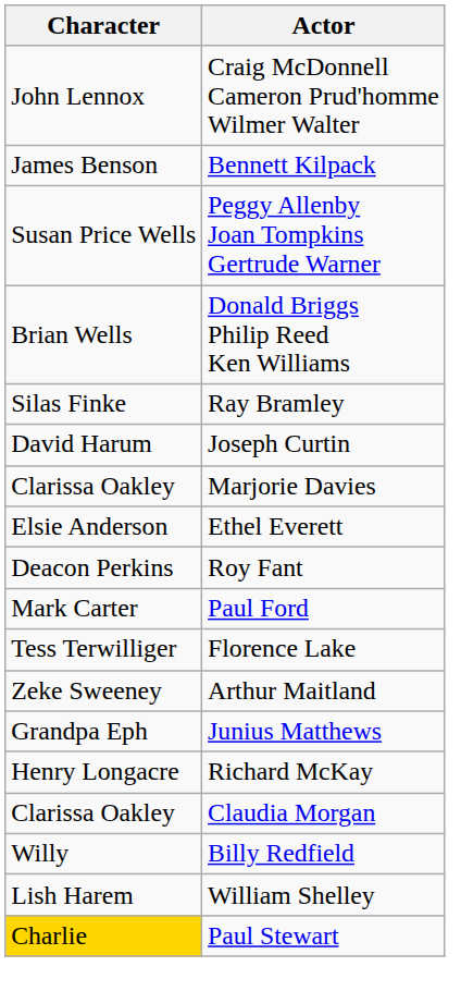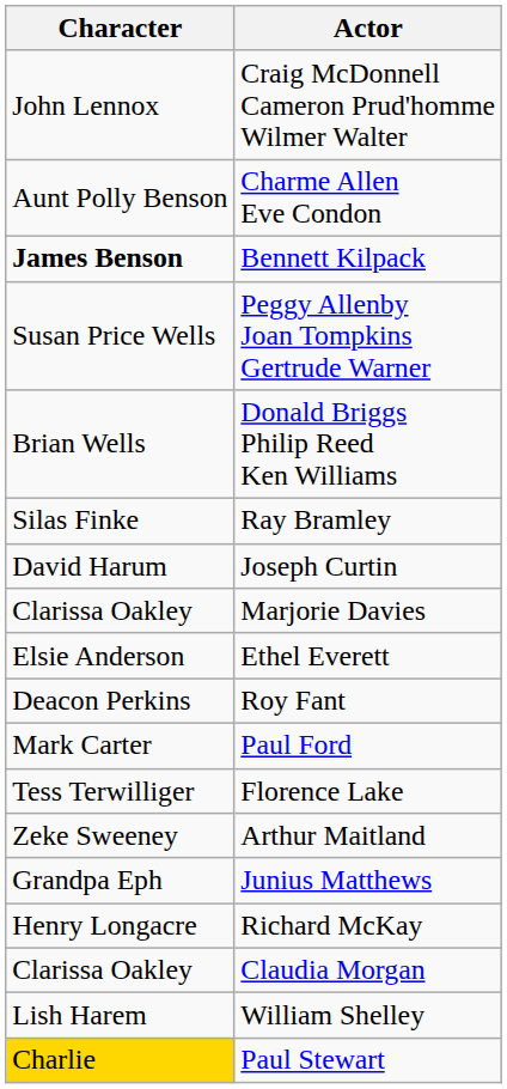 <table class="wikitable">
 <tr>
 <th>Character</th>
 <th>Actor</th>
 </tr>
 <tr>
 <td>John Lennox</td>
 <td>Craig McDonnell<br>Cameron Prud'homme<br>Wilmer Walter</td>
 </tr>
 <tr>
-<td>James Benson</td>
+<td>Aunt Polly Benson</td>
+<td><a href='#'>Charme Allen</a><br>Eve Condon</td>
+</tr>
+<tr>
+<td><strong>James Benson</strong></td>
 <td><a href='#'>Bennett Kilpack</a></td>
 </tr>
 <tr>
 <td>Susan Price Wells</td>
 <td><a href='#'>Peggy Allenby</a><br><a href='#'>Joan Tompkins</a><br><a href='#'>Gertrude Warner</a></td>
 </tr>
 <tr>
 <td>Brian Wells</td>
 <td><a href='#'>Donald Briggs</a><br>Philip Reed<br>Ken Williams</td>
 </tr>
 <tr>
 <td>Silas Finke</td>
 <td>Ray Bramley</td>
 </tr>
 <tr>
 <td>David Harum</td>
 <td>Joseph Curtin</td>
 </tr>
 <tr>
 <td>Clarissa Oakley</td>
 <td>Marjorie Davies</td>
 </tr>
 <tr>
 <td>Elsie Anderson</td>
 <td>Ethel Everett</td>
 </tr>
 <tr>
 <td>Deacon Perkins</td>
 <td>Roy Fant</td>
 </tr>
 <tr>
 <td>Mark Carter</td>
 <td><a href='#'>Paul Ford</a></td>
 </tr>
 <tr>
 <td>Tess Terwilliger</td>
 <td>Florence Lake</td>
 </tr>
 <tr>
 <td>Zeke Sweeney</td>
 <td>Arthur Maitland</td>
 </tr>
 <tr>
 <td>Grandpa Eph</td>
 <td><a href='#'>Junius Matthews</a></td>
 </tr>
 <tr>
 <td>Henry Longacre</td>
 <td>Richard McKay</td>
 </tr>
 <tr>
 <td>Clarissa Oakley</td>
 <td><a href='#'>Claudia Morgan</a></td>
 </tr>
 <tr>
-<td>Willy</td>
-<td><a href='#'>Billy Redfield</a></td>
-</tr>
-<tr>
 <td>Lish Harem</td>
 <td>William Shelley</td>
 </tr>
 <tr>
 <td style="background: gold;">Charlie</td>
 <td><a href='#'>Paul Stewart</a></td>
 </tr>
 </table>
